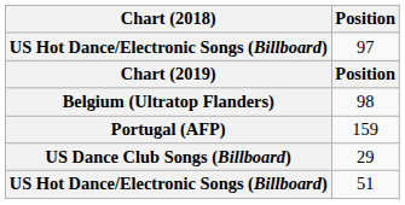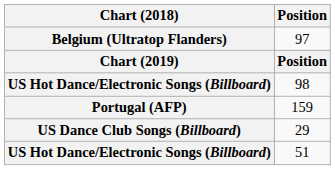 <table class="wikitable plainrowheaders" style="text-align:center">
 <tr>
 <th scope="col">Chart (2018)</th>
 <th scope="col">Position</th>
 </tr>
 <tr>
-<th scope="row">US Hot Dance/Electronic Songs (<em>Billboard</em>)</th>
+<th scope="row">Belgium (Ultratop Flanders)</th>
 <td>97</td>
 </tr>
 <tr>
 <th scope="col">Chart (2019)</th>
 <th scope="col">Position</th>
 </tr>
 <tr>
-<th scope="row">Belgium (Ultratop Flanders)</th>
+<th scope="row">US Hot Dance/Electronic Songs (<em>Billboard</em>)</th>
 <td>98</td>
 </tr>
 <tr>
 <th scope="row">Portugal (AFP)</th>
 <td>159</td>
 </tr>
 <tr>
 <th scope="row">US Dance Club Songs (<em>Billboard</em>)</th>
 <td>29</td>
 </tr>
 <tr>
 <th scope="row">US Hot Dance/Electronic Songs (<em>Billboard</em>)</th>
 <td>51</td>
 </tr>
 </table>
